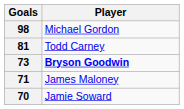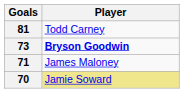 <table class="wikitable" style="text-align:left;">
 <tr>
 <th width=50>Goals</th>
 <th width=200>Player</th>
-</tr>
-<tr>
-<th>98</th>
-<td> <a href='#'>Michael Gordon</a></td>
 </tr>
 <tr>
 <th>81</th>
 <td> <a href='#'>Todd Carney</a></td>
 </tr>
 <tr>
 <th>73</th>
 <td><strong> <a href='#'>Bryson Goodwin</a></strong></td>
 </tr>
 <tr>
 <th>71</th>
 <td> <a href='#'>James Maloney</a></td>
 </tr>
 <tr>
 <th>70</th>
-<td> <a href='#'>Jamie Soward</a></td>
+<td style="background: khaki;"> <a href='#'>Jamie Soward</a></td>
 </tr>
 </table>
